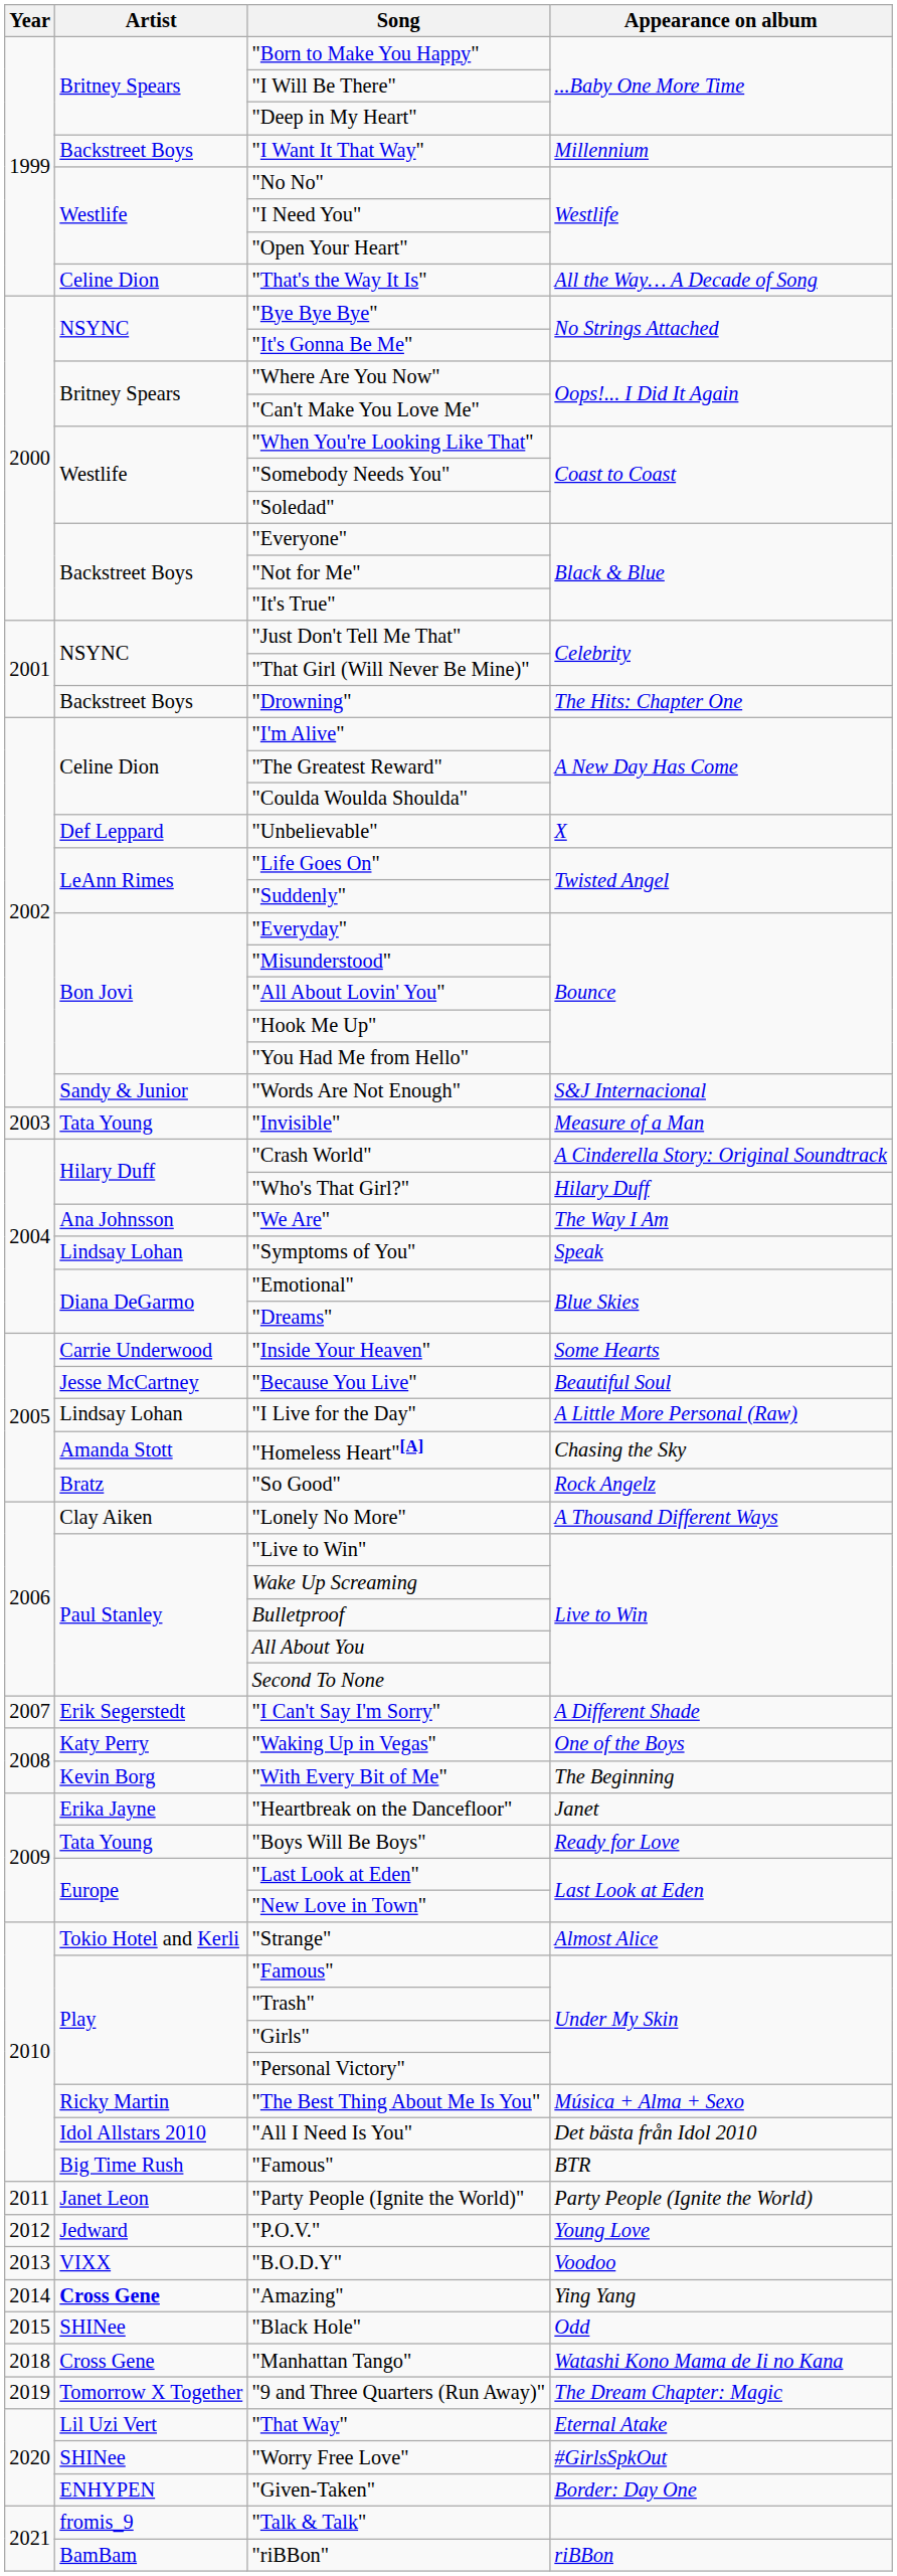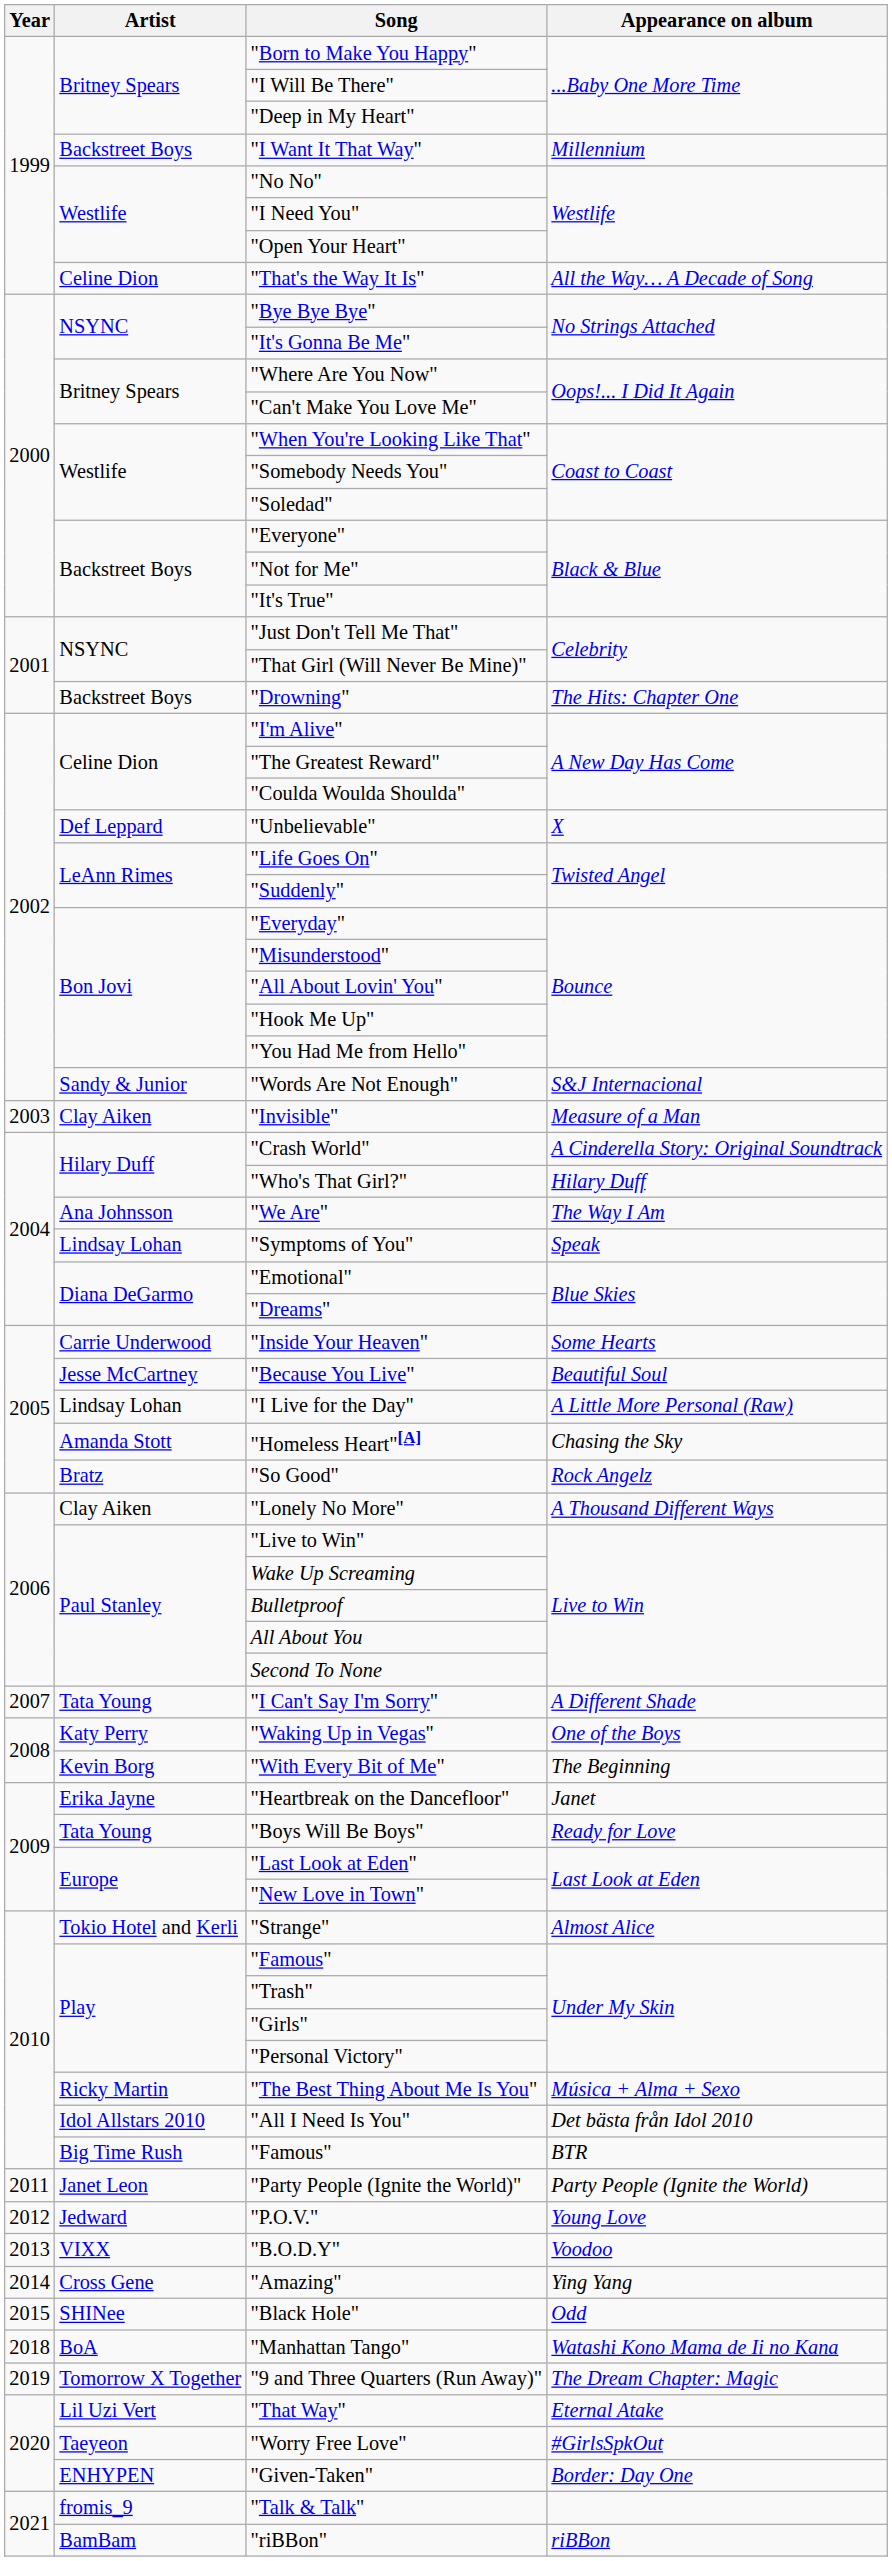 <table class="wikitable">
 <tr>
 <th>Year</th>
 <th>Artist</th>
 <th>Song</th>
 <th>Appearance on album</th>
 </tr>
 <tr>
 <td rowspan="8">1999</td>
 <td rowspan="3"><a href='#'>Britney Spears</a></td>
 <td>"<a href='#'>Born to Make You Happy</a>"</td>
 <td rowspan="3"><em><a href='#'>...Baby One More Time</a></em></td>
 </tr>
 <tr>
 <td>"I Will Be There"</td>
 </tr>
 <tr>
 <td>"Deep in My Heart"</td>
 </tr>
 <tr>
 <td><a href='#'>Backstreet Boys</a></td>
 <td>"<a href='#'>I Want It That Way</a>"</td>
 <td><em><a href='#'>Millennium</a></em></td>
 </tr>
 <tr>
 <td rowspan="3"><a href='#'>Westlife</a></td>
 <td>"No No"</td>
 <td rowspan="3"><em><a href='#'>Westlife</a></em></td>
 </tr>
 <tr>
 <td>"I Need You"</td>
 </tr>
 <tr>
 <td>"Open Your Heart"</td>
 </tr>
 <tr>
 <td><a href='#'>Celine Dion</a></td>
 <td>"<a href='#'>That's the Way It Is</a>"</td>
 <td><em><a href='#'>All the Way… A Decade of Song</a></em></td>
 </tr>
 <tr>
 <td rowspan="10">2000</td>
 <td rowspan="2"><a href='#'>NSYNC</a></td>
 <td>"<a href='#'>Bye Bye Bye</a>"</td>
 <td rowspan="2"><em><a href='#'>No Strings Attached</a></em></td>
 </tr>
 <tr>
 <td>"<a href='#'>It's Gonna Be Me</a>"</td>
 </tr>
 <tr>
 <td rowspan="2">Britney Spears</td>
 <td>"Where Are You Now"</td>
 <td rowspan="2"><em><a href='#'>Oops!... I Did It Again</a></em></td>
 </tr>
 <tr>
 <td>"Can't Make You Love Me"</td>
 </tr>
 <tr>
 <td rowspan="3">Westlife</td>
 <td>"<a href='#'>When You're Looking Like That</a>"</td>
 <td rowspan="3"><em><a href='#'>Coast to Coast</a></em></td>
 </tr>
 <tr>
 <td>"Somebody Needs You"</td>
 </tr>
 <tr>
 <td>"Soledad"</td>
 </tr>
 <tr>
 <td rowspan="3">Backstreet Boys</td>
 <td>"Everyone"</td>
 <td rowspan="3"><em><a href='#'>Black & Blue</a></em></td>
 </tr>
 <tr>
 <td>"Not for Me"</td>
 </tr>
 <tr>
 <td>"It's True"</td>
 </tr>
 <tr>
 <td rowspan="3">2001</td>
 <td rowspan="2">NSYNC</td>
 <td>"Just Don't Tell Me That"</td>
 <td rowspan="2"><em><a href='#'>Celebrity</a></em></td>
 </tr>
 <tr>
 <td>"That Girl (Will Never Be Mine)"</td>
 </tr>
 <tr>
 <td>Backstreet Boys</td>
 <td>"<a href='#'>Drowning</a>"</td>
 <td><em><a href='#'>The Hits: Chapter One</a></em></td>
 </tr>
 <tr>
 <td rowspan="12">2002</td>
 <td rowspan="3">Celine Dion</td>
 <td>"<a href='#'>I'm Alive</a>"</td>
 <td rowspan="3"><em><a href='#'>A New Day Has Come</a></em></td>
 </tr>
 <tr>
 <td>"The Greatest Reward"</td>
 </tr>
 <tr>
 <td>"Coulda Woulda Shoulda"</td>
 </tr>
 <tr>
 <td><a href='#'>Def Leppard</a></td>
 <td>"Unbelievable"</td>
 <td><em><a href='#'>X</a></em></td>
 </tr>
 <tr>
 <td rowspan="2"><a href='#'>LeAnn Rimes</a></td>
 <td>"<a href='#'>Life Goes On</a>"</td>
 <td rowspan="2"><em><a href='#'>Twisted Angel</a></em></td>
 </tr>
 <tr>
 <td>"<a href='#'>Suddenly</a>"</td>
 </tr>
 <tr>
 <td rowspan="5"><a href='#'>Bon Jovi</a></td>
 <td>"<a href='#'>Everyday</a>"</td>
 <td rowspan="5"><em><a href='#'>Bounce</a></em></td>
 </tr>
 <tr>
 <td>"<a href='#'>Misunderstood</a>"</td>
 </tr>
 <tr>
 <td>"<a href='#'>All About Lovin' You</a>"</td>
 </tr>
 <tr>
 <td>"Hook Me Up"</td>
 </tr>
 <tr>
 <td>"You Had Me from Hello"</td>
 </tr>
 <tr>
 <td><a href='#'>Sandy & Junior</a></td>
 <td>"Words Are Not Enough"</td>
 <td><em><a href='#'>S&J Internacional</a></em></td>
 </tr>
 <tr>
 <td>2003</td>
-<td><a href='#'>Tata Young</a></td>
+<td><a href='#'>Clay Aiken</a></td>
 <td>"<a href='#'>Invisible</a>"</td>
 <td><em><a href='#'>Measure of a Man</a></em></td>
 </tr>
 <tr>
 <td rowspan="6">2004</td>
 <td rowspan="2"><a href='#'>Hilary Duff</a></td>
 <td>"Crash World"</td>
 <td><em><a href='#'>A Cinderella Story: Original Soundtrack</a></em></td>
 </tr>
 <tr>
 <td>"Who's That Girl?"</td>
 <td><em><a href='#'>Hilary Duff</a></em></td>
 </tr>
 <tr>
 <td><a href='#'>Ana Johnsson</a></td>
 <td>"<a href='#'>We Are</a>"</td>
 <td><em><a href='#'>The Way I Am</a></em></td>
 </tr>
 <tr>
 <td><a href='#'>Lindsay Lohan</a></td>
 <td>"Symptoms of You"</td>
 <td><em><a href='#'>Speak</a></em></td>
 </tr>
 <tr>
 <td rowspan="2"><a href='#'>Diana DeGarmo</a></td>
 <td>"Emotional"</td>
 <td rowspan="2"><em><a href='#'>Blue Skies</a></em></td>
 </tr>
 <tr>
 <td>"<a href='#'>Dreams</a>"</td>
 </tr>
 <tr>
 <td rowspan="5">2005</td>
 <td><a href='#'>Carrie Underwood</a></td>
 <td>"<a href='#'>Inside Your Heaven</a>"</td>
 <td><em><a href='#'>Some Hearts</a></em></td>
 </tr>
 <tr>
 <td><a href='#'>Jesse McCartney</a></td>
 <td>"<a href='#'>Because You Live</a>"</td>
 <td><em><a href='#'>Beautiful Soul</a></em></td>
 </tr>
 <tr>
 <td>Lindsay Lohan</td>
 <td>"I Live for the Day"</td>
 <td><em><a href='#'>A Little More Personal (Raw)</a></em></td>
 </tr>
 <tr>
 <td><a href='#'>Amanda Stott</a></td>
 <td>"Homeless Heart"<sup><span></span><a href='#'><strong>[A]</strong></a></sup></td>
 <td><em>Chasing the Sky</em></td>
 </tr>
 <tr>
 <td><a href='#'>Bratz</a></td>
 <td>"So Good"</td>
 <td><em><a href='#'>Rock Angelz</a></em></td>
 </tr>
 <tr>
 <td rowspan="6">2006</td>
 <td>Clay Aiken</td>
 <td>"Lonely No More"</td>
 <td><em><a href='#'>A Thousand Different Ways</a></em></td>
 </tr>
 <tr>
 <td rowspan="5"><a href='#'>Paul Stanley</a></td>
 <td>"Live to Win"</td>
 <td rowspan="5"><em><a href='#'>Live to Win</a></em></td>
 </tr>
 <tr>
 <td><em>Wake Up Screaming</em></td>
 </tr>
 <tr>
 <td><em>Bulletproof</em></td>
 </tr>
 <tr>
 <td><em>All About You</em></td>
 </tr>
 <tr>
 <td><em>Second To None</em></td>
 </tr>
 <tr>
 <td>2007</td>
-<td><a href='#'>Erik Segerstedt</a></td>
+<td><a href='#'>Tata Young</a></td>
 <td>"<a href='#'>I Can't Say I'm Sorry</a>"</td>
 <td><em><a href='#'>A Different Shade</a></em></td>
 </tr>
 <tr>
 <td rowspan="2">2008</td>
 <td><a href='#'>Katy Perry</a></td>
 <td>"<a href='#'>Waking Up in Vegas</a>"</td>
 <td><em><a href='#'>One of the Boys</a></em></td>
 </tr>
 <tr>
 <td><a href='#'>Kevin Borg</a></td>
 <td>"<a href='#'>With Every Bit of Me</a>"</td>
 <td><em>The Beginning</em></td>
 </tr>
 <tr>
 <td rowspan="4">2009</td>
 <td><a href='#'>Erika Jayne</a></td>
 <td>"Heartbreak on the Dancefloor"</td>
 <td><em>Janet</em></td>
 </tr>
 <tr>
 <td><a href='#'>Tata Young</a></td>
 <td>"Boys Will Be Boys"</td>
 <td><em><a href='#'>Ready for Love</a></em></td>
 </tr>
 <tr>
 <td rowspan="2"><a href='#'>Europe</a></td>
 <td>"<a href='#'>Last Look at Eden</a>"</td>
 <td rowspan="2"><em><a href='#'>Last Look at Eden</a></em></td>
 </tr>
 <tr>
 <td>"<a href='#'>New Love in Town</a>"</td>
 </tr>
 <tr>
 <td rowspan="8">2010</td>
 <td><a href='#'>Tokio Hotel</a> and <a href='#'>Kerli</a></td>
 <td>"Strange"</td>
 <td><em><a href='#'>Almost Alice</a></em></td>
 </tr>
 <tr>
 <td rowspan="4"><a href='#'>Play</a></td>
 <td>"<a href='#'>Famous</a>"</td>
 <td rowspan="4"><em><a href='#'>Under My Skin</a></em></td>
 </tr>
 <tr>
 <td>"Trash"</td>
 </tr>
 <tr>
 <td>"Girls"</td>
 </tr>
 <tr>
 <td>"Personal Victory"</td>
 </tr>
 <tr>
 <td><a href='#'>Ricky Martin</a></td>
 <td>"<a href='#'>The Best Thing About Me Is You</a>"</td>
 <td><em><a href='#'>Música + Alma + Sexo</a></em></td>
 </tr>
 <tr>
 <td><a href='#'>Idol Allstars 2010</a></td>
 <td>"All I Need Is You"</td>
 <td><em>Det bästa från Idol 2010</em></td>
 </tr>
 <tr>
 <td><a href='#'>Big Time Rush</a></td>
 <td>"Famous"</td>
 <td><em>BTR</em></td>
 </tr>
 <tr>
 <td>2011</td>
 <td><a href='#'>Janet Leon</a></td>
 <td>"Party People (Ignite the World)"</td>
 <td><em>Party People (Ignite the World)</em></td>
 </tr>
 <tr>
 <td>2012</td>
 <td><a href='#'>Jedward</a></td>
 <td>"P.O.V."</td>
 <td><em><a href='#'>Young Love</a></em></td>
 </tr>
 <tr>
 <td>2013</td>
 <td><a href='#'>VIXX</a></td>
 <td>"B.O.D.Y"</td>
 <td><em><a href='#'>Voodoo</a></em></td>
 </tr>
 <tr>
 <td>2014</td>
-<td><strong><a href='#'>Cross Gene</a></strong></td>
+<td><a href='#'>Cross Gene</a></td>
 <td>"Amazing"</td>
 <td><em>Ying Yang</em></td>
 </tr>
 <tr>
 <td>2015</td>
 <td><a href='#'>SHINee</a></td>
 <td>"Black Hole"</td>
 <td><em><a href='#'>Odd</a></em></td>
 </tr>
 <tr>
 <td>2018</td>
-<td><a href='#'>Cross Gene</a></td>
+<td><a href='#'>BoA</a></td>
 <td>"Manhattan Tango"</td>
 <td><em><a href='#'>Watashi Kono Mama de Ii no Kana</a></em></td>
 </tr>
 <tr>
 <td>2019</td>
 <td><a href='#'>Tomorrow X Together</a></td>
 <td>"9 and Three Quarters (Run Away)"</td>
 <td><em><a href='#'>The Dream Chapter: Magic</a></em></td>
 </tr>
 <tr>
 <td rowspan="3">2020</td>
 <td><a href='#'>Lil Uzi Vert</a></td>
 <td>"<a href='#'>That Way</a>"</td>
 <td><em><a href='#'>Eternal Atake</a></em></td>
 </tr>
 <tr>
-<td><a href='#'>SHINee</a></td>
+<td><a href='#'>Taeyeon</a></td>
 <td>"Worry Free Love"</td>
 <td><em><a href='#'>#GirlsSpkOut</a></em></td>
 </tr>
 <tr>
 <td><a href='#'>ENHYPEN</a></td>
 <td>"Given-Taken"</td>
 <td><em><a href='#'>Border: Day One</a></em></td>
 </tr>
 <tr>
 <td rowspan="2">2021</td>
 <td><a href='#'>fromis_9</a></td>
 <td>"<a href='#'>Talk & Talk</a>"</td>
 <td></td>
 </tr>
 <tr>
 <td><a href='#'>BamBam</a></td>
 <td>"riBBon"</td>
 <td><em><a href='#'>riBBon</a></em></td>
 </tr>
 </table>
